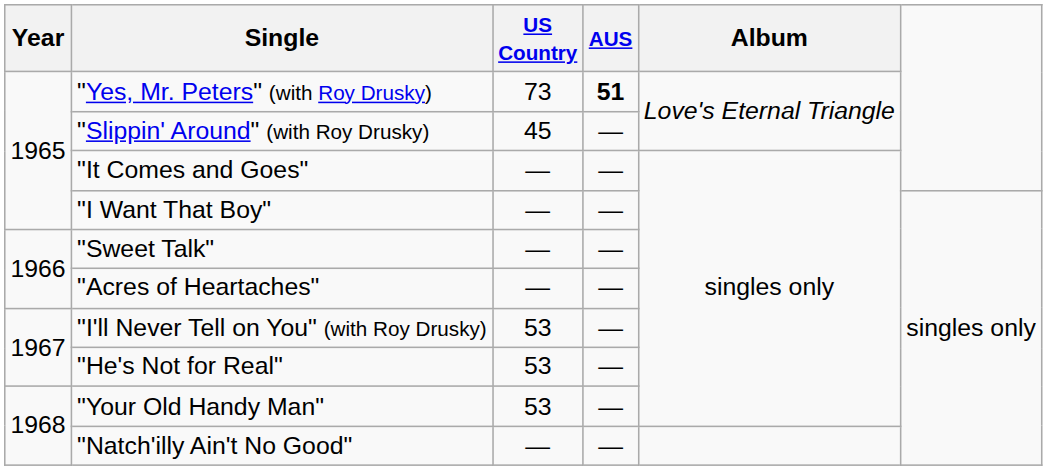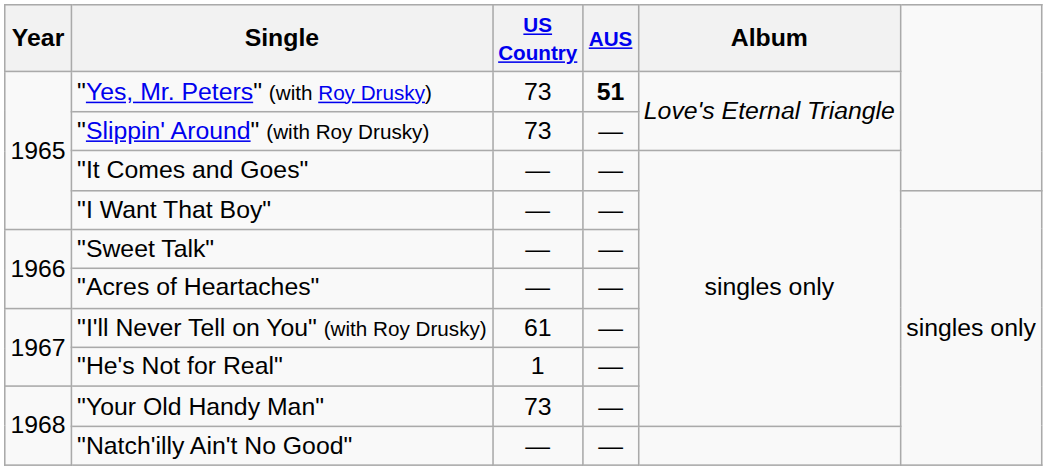 <table class="wikitable">
 <tr>
 <th>Year</th>
 <th>Single</th>
 <th><small><a href='#'>US<br>Country</a></small></th>
 <th><small><a href='#'>AUS</a></small></th>
 <th>Album</th>
 </tr>
 <tr>
 <td rowspan="4">1965</td>
 <td>"<a href='#'>Yes, Mr. Peters</a>" <small>(with <a href='#'>Roy Drusky</a>)</small></td>
 <td style="text-align:center;">73</td>
 <td style="text-align:center;"><strong>51</strong></td>
 <td rowspan="2"><em>Love's Eternal Triangle</em></td>
 </tr>
 <tr>
 <td>"<a href='#'>Slippin' Around</a>" <small>(with Roy Drusky)</small></td>
-<td style="text-align:center;">45</td>
+<td style="text-align:center;">73</td>
 <td style="text-align:center;">—</td>
 </tr>
 <tr>
 <td>"It Comes and Goes"</td>
 <td style="text-align:center;">—</td>
 <td style="text-align:center;">—</td>
 <td style="text-align:center;" rowspan="7">singles only</td>
 </tr>
 <tr>
 <td>"I Want That Boy"</td>
 <td style="text-align:center;">—</td>
 <td style="text-align:center;">—</td>
 <td style="text-align:center;" rowspan="7">singles only</td>
 </tr>
 <tr>
 <td rowspan="2">1966</td>
 <td>"Sweet Talk"</td>
 <td style="text-align:center;">—</td>
 <td style="text-align:center;">—</td>
 </tr>
 <tr>
 <td>"Acres of Heartaches"</td>
 <td style="text-align:center;">—</td>
 <td style="text-align:center;">—</td>
 </tr>
 <tr>
 <td rowspan="2">1967</td>
 <td>"I'll Never Tell on You" <small>(with Roy Drusky)</small></td>
-<td style="text-align:center;">53</td>
+<td style="text-align:center;">61</td>
 <td style="text-align:center;">—</td>
 </tr>
 <tr>
 <td>"He's Not for Real"</td>
-<td style="text-align:center;">53</td>
+<td style="text-align:center;">1</td>
 <td style="text-align:center;">—</td>
 </tr>
 <tr>
 <td rowspan="2">1968</td>
 <td>"Your Old Handy Man"</td>
-<td style="text-align:center;">53</td>
+<td style="text-align:center;">73</td>
 <td style="text-align:center;">—</td>
 </tr>
 <tr>
 <td>"Natch'illy Ain't No Good"</td>
 <td style="text-align:center;">—</td>
 <td style="text-align:center;">—</td>
 </tr>
 </table>
